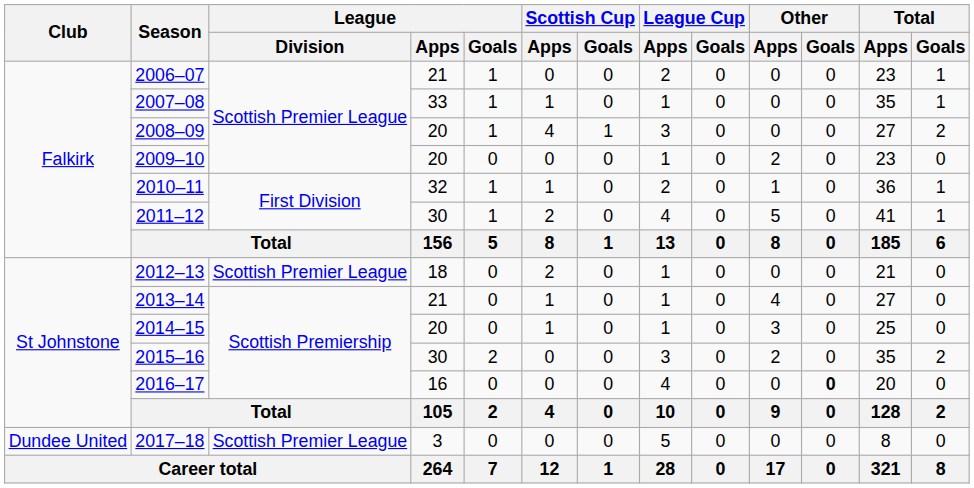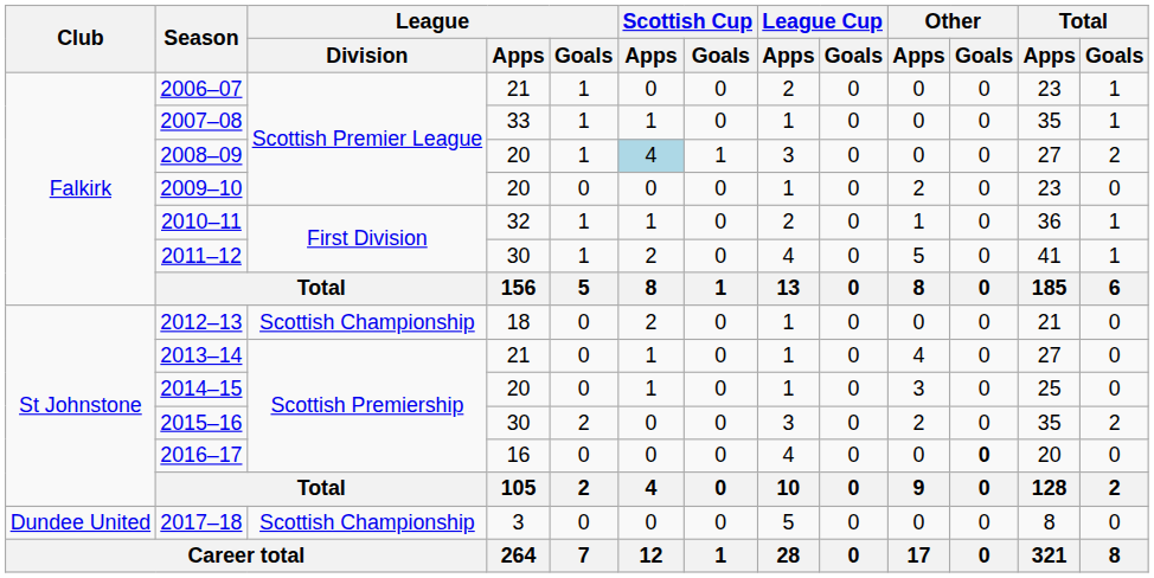 <table class="wikitable" style="text-align:center">
 <tr>
 <th rowspan="2">Club</th>
 <th rowspan="2">Season</th>
 <th colspan="3">League</th>
 <th colspan="2"><a href='#'>Scottish Cup</a></th>
 <th colspan="2"><a href='#'>League Cup</a></th>
 <th colspan="2">Other</th>
 <th colspan="2">Total</th>
 </tr>
 <tr>
 <th>Division</th>
 <th>Apps</th>
 <th>Goals</th>
 <th>Apps</th>
 <th>Goals</th>
 <th>Apps</th>
 <th>Goals</th>
 <th>Apps</th>
 <th>Goals</th>
 <th>Apps</th>
 <th>Goals</th>
 </tr>
 <tr>
 <td rowspan="7"><a href='#'>Falkirk</a></td>
 <td><a href='#'>2006–07</a></td>
 <td rowspan="4"><a href='#'>Scottish Premier League</a></td>
 <td>21</td>
 <td>1</td>
 <td>0</td>
 <td>0</td>
 <td>2</td>
 <td>0</td>
 <td>0</td>
 <td>0</td>
 <td>23</td>
 <td>1</td>
 </tr>
 <tr>
 <td><a href='#'>2007–08</a></td>
 <td>33</td>
 <td>1</td>
 <td>1</td>
 <td>0</td>
 <td>1</td>
 <td>0</td>
 <td>0</td>
 <td>0</td>
 <td>35</td>
 <td>1</td>
 </tr>
 <tr>
 <td><a href='#'>2008–09</a></td>
 <td>20</td>
 <td>1</td>
-<td>4</td>
+<td style="background: lightblue;">4</td>
 <td>1</td>
 <td>3</td>
 <td>0</td>
 <td>0</td>
 <td>0</td>
 <td>27</td>
 <td>2</td>
 </tr>
 <tr>
 <td><a href='#'>2009–10</a></td>
 <td>20</td>
 <td>0</td>
 <td>0</td>
 <td>0</td>
 <td>1</td>
 <td>0</td>
 <td>2</td>
 <td>0</td>
 <td>23</td>
 <td>0</td>
 </tr>
 <tr>
 <td><a href='#'>2010–11</a></td>
 <td rowspan="2"><a href='#'>First Division</a></td>
 <td>32</td>
 <td>1</td>
 <td>1</td>
 <td>0</td>
 <td>2</td>
 <td>0</td>
 <td>1</td>
 <td>0</td>
 <td>36</td>
 <td>1</td>
 </tr>
 <tr>
 <td><a href='#'>2011–12</a></td>
 <td>30</td>
 <td>1</td>
 <td>2</td>
 <td>0</td>
 <td>4</td>
 <td>0</td>
 <td>5</td>
 <td>0</td>
 <td>41</td>
 <td>1</td>
 </tr>
 <tr>
 <th colspan="2">Total</th>
 <th>156</th>
 <th>5</th>
 <th>8</th>
 <th>1</th>
 <th>13</th>
 <th>0</th>
 <th>8</th>
 <th>0</th>
 <th>185</th>
 <th>6</th>
 </tr>
 <tr>
 <td rowspan="6"><a href='#'>St Johnstone</a></td>
 <td><a href='#'>2012–13</a></td>
-<td><a href='#'>Scottish Premier League</a></td>
+<td><a href='#'>Scottish Championship</a></td>
 <td>18</td>
 <td>0</td>
 <td>2</td>
 <td>0</td>
 <td>1</td>
 <td>0</td>
 <td>0</td>
 <td>0</td>
 <td>21</td>
 <td>0</td>
 </tr>
 <tr>
 <td><a href='#'>2013–14</a></td>
 <td rowspan="4"><a href='#'>Scottish Premiership</a></td>
 <td>21</td>
 <td>0</td>
 <td>1</td>
 <td>0</td>
 <td>1</td>
 <td>0</td>
 <td>4</td>
 <td>0</td>
 <td>27</td>
 <td>0</td>
 </tr>
 <tr>
 <td><a href='#'>2014–15</a></td>
 <td>20</td>
 <td>0</td>
 <td>1</td>
 <td>0</td>
 <td>1</td>
 <td>0</td>
 <td>3</td>
 <td>0</td>
 <td>25</td>
 <td>0</td>
 </tr>
 <tr>
 <td><a href='#'>2015–16</a></td>
 <td>30</td>
 <td>2</td>
 <td>0</td>
 <td>0</td>
 <td>3</td>
 <td>0</td>
 <td>2</td>
 <td>0</td>
 <td>35</td>
 <td>2</td>
 </tr>
 <tr>
 <td><a href='#'>2016–17</a></td>
 <td>16</td>
 <td>0</td>
 <td>0</td>
 <td>0</td>
 <td>4</td>
 <td>0</td>
 <td>0</td>
 <td><strong>0</strong></td>
 <td>20</td>
 <td>0</td>
 </tr>
 <tr>
 <th colspan="2">Total</th>
 <th>105</th>
 <th>2</th>
 <th>4</th>
 <th>0</th>
 <th>10</th>
 <th>0</th>
 <th>9</th>
 <th>0</th>
 <th>128</th>
 <th>2</th>
 </tr>
 <tr>
 <td><a href='#'>Dundee United</a></td>
 <td><a href='#'>2017–18</a></td>
-<td><a href='#'>Scottish Premier League</a></td>
+<td><a href='#'>Scottish Championship</a></td>
 <td>3</td>
 <td>0</td>
 <td>0</td>
 <td>0</td>
 <td>5</td>
 <td>0</td>
 <td>0</td>
 <td>0</td>
 <td>8</td>
 <td>0</td>
 </tr>
 <tr>
 <th colspan="3">Career total</th>
 <th>264</th>
 <th>7</th>
 <th>12</th>
 <th>1</th>
 <th>28</th>
 <th>0</th>
 <th>17</th>
 <th>0</th>
 <th>321</th>
 <th>8</th>
 </tr>
 </table>
